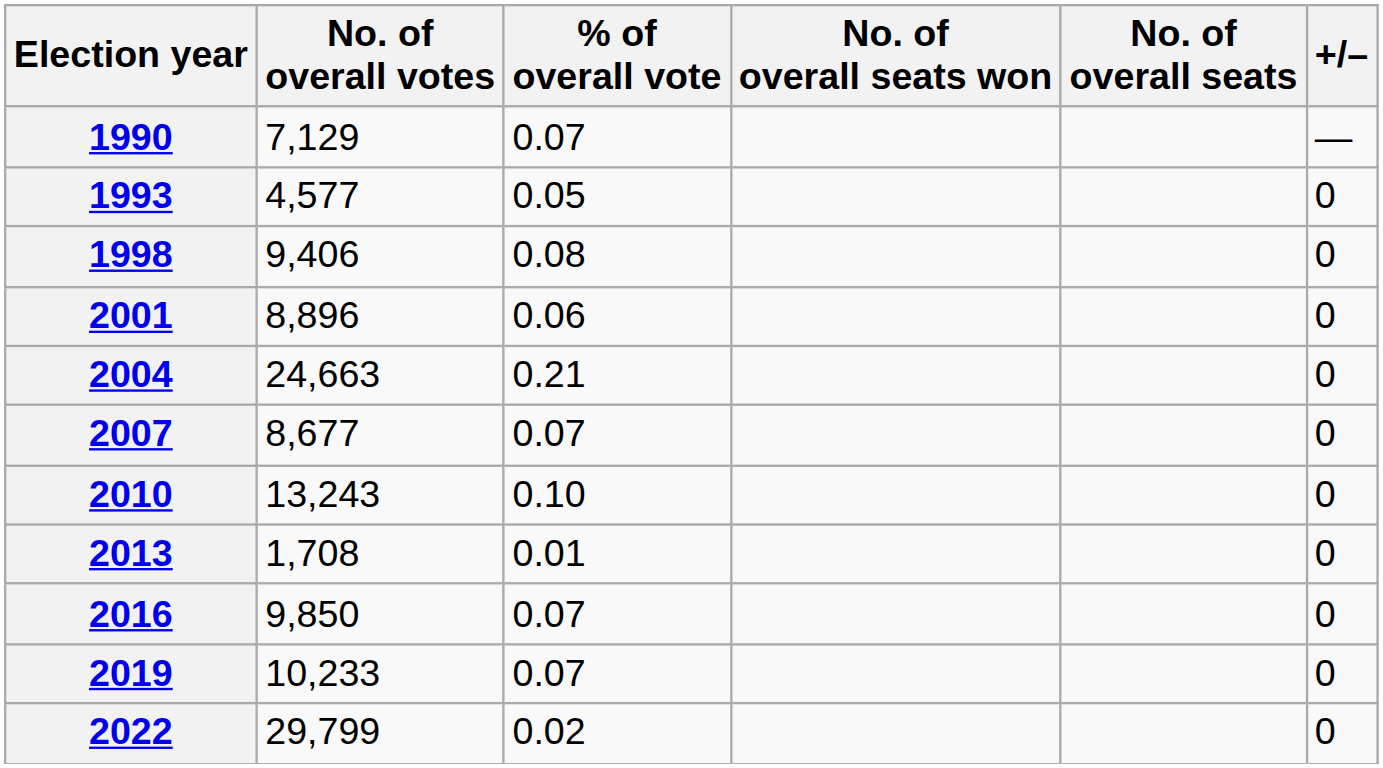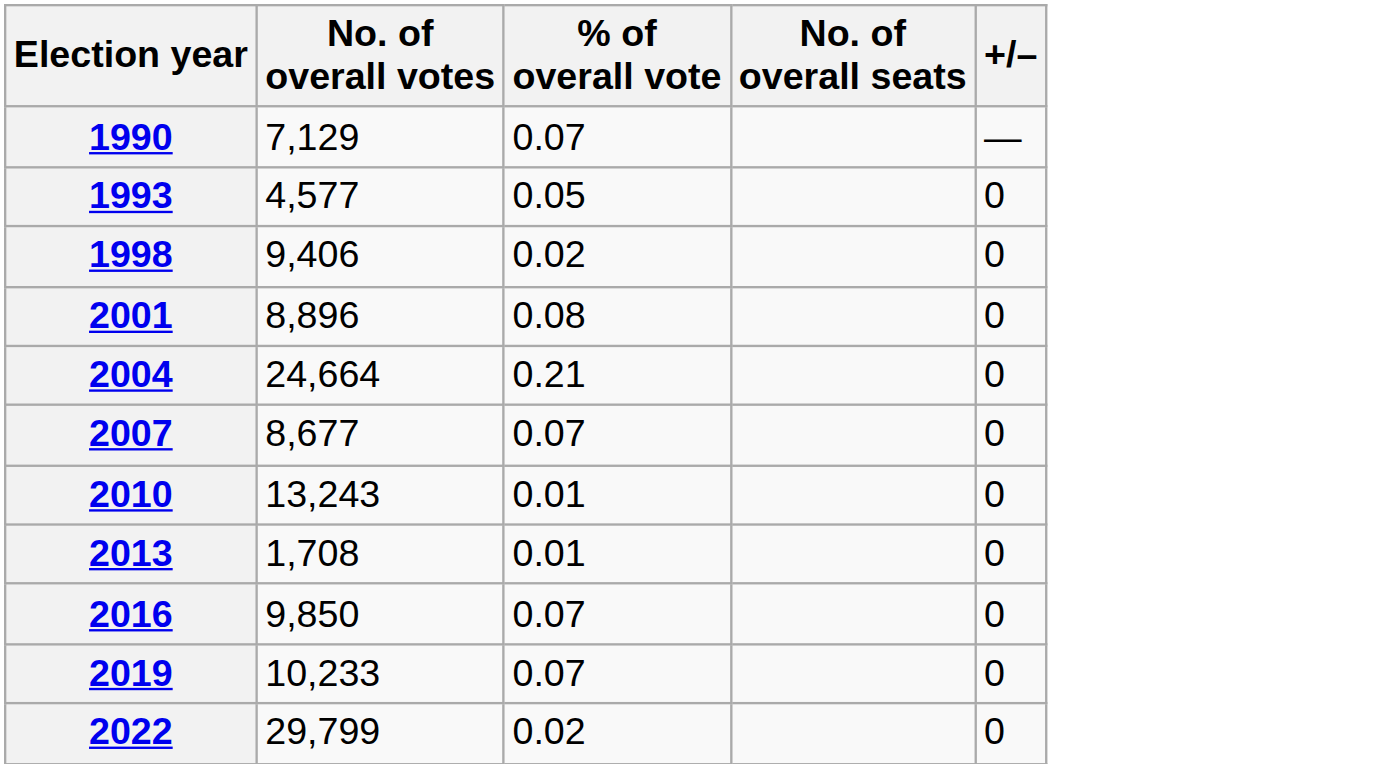 <table class=wikitable>
 <tr>
 <th>Election year</th>
 <th>No. of<br>overall votes</th>
 <th>% of<br>overall vote</th>
-<th>No. of<br>overall seats won</th>
 <th>No. of<br>overall seats</th>
 <th>+/–</th>
 </tr>
 <tr>
 <th><a href='#'>1990</a></th>
 <td>7,129</td>
 <td>0.07</td>
 <td></td>
-<td></td>
 <td>—</td>
 </tr>
 <tr>
 <th><a href='#'>1993</a></th>
 <td>4,577</td>
 <td>0.05</td>
 <td></td>
-<td></td>
 <td> 0</td>
 </tr>
 <tr>
 <th><a href='#'>1998</a></th>
 <td>9,406</td>
-<td>0.08</td>
-<td></td>
+<td>0.02</td>
 <td></td>
 <td> 0</td>
 </tr>
 <tr>
 <th><a href='#'>2001</a></th>
 <td>8,896</td>
-<td>0.06</td>
-<td></td>
+<td>0.08</td>
 <td></td>
 <td> 0</td>
 </tr>
 <tr>
 <th><a href='#'>2004</a></th>
-<td>24,663</td>
+<td>24,664</td>
 <td>0.21</td>
-<td></td>
 <td></td>
 <td> 0</td>
 </tr>
 <tr>
 <th><a href='#'>2007</a></th>
 <td>8,677</td>
 <td>0.07</td>
 <td></td>
-<td></td>
 <td> 0</td>
 </tr>
 <tr>
 <th><a href='#'>2010</a></th>
 <td>13,243</td>
-<td>0.10</td>
-<td></td>
+<td>0.01</td>
 <td></td>
 <td> 0</td>
 </tr>
 <tr>
 <th><a href='#'>2013</a></th>
 <td>1,708</td>
 <td>0.01</td>
 <td></td>
-<td></td>
 <td> 0</td>
 </tr>
 <tr>
 <th><a href='#'>2016</a></th>
 <td>9,850</td>
 <td>0.07</td>
-<td></td>
 <td></td>
 <td> 0</td>
 </tr>
 <tr>
 <th><a href='#'>2019</a></th>
 <td>10,233</td>
 <td>0.07</td>
 <td></td>
-<td></td>
 <td> 0</td>
 </tr>
 <tr>
 <th><a href='#'>2022</a></th>
 <td>29,799</td>
 <td>0.02</td>
 <td></td>
-<td></td>
 <td> 0</td>
 </tr>
 </table>
